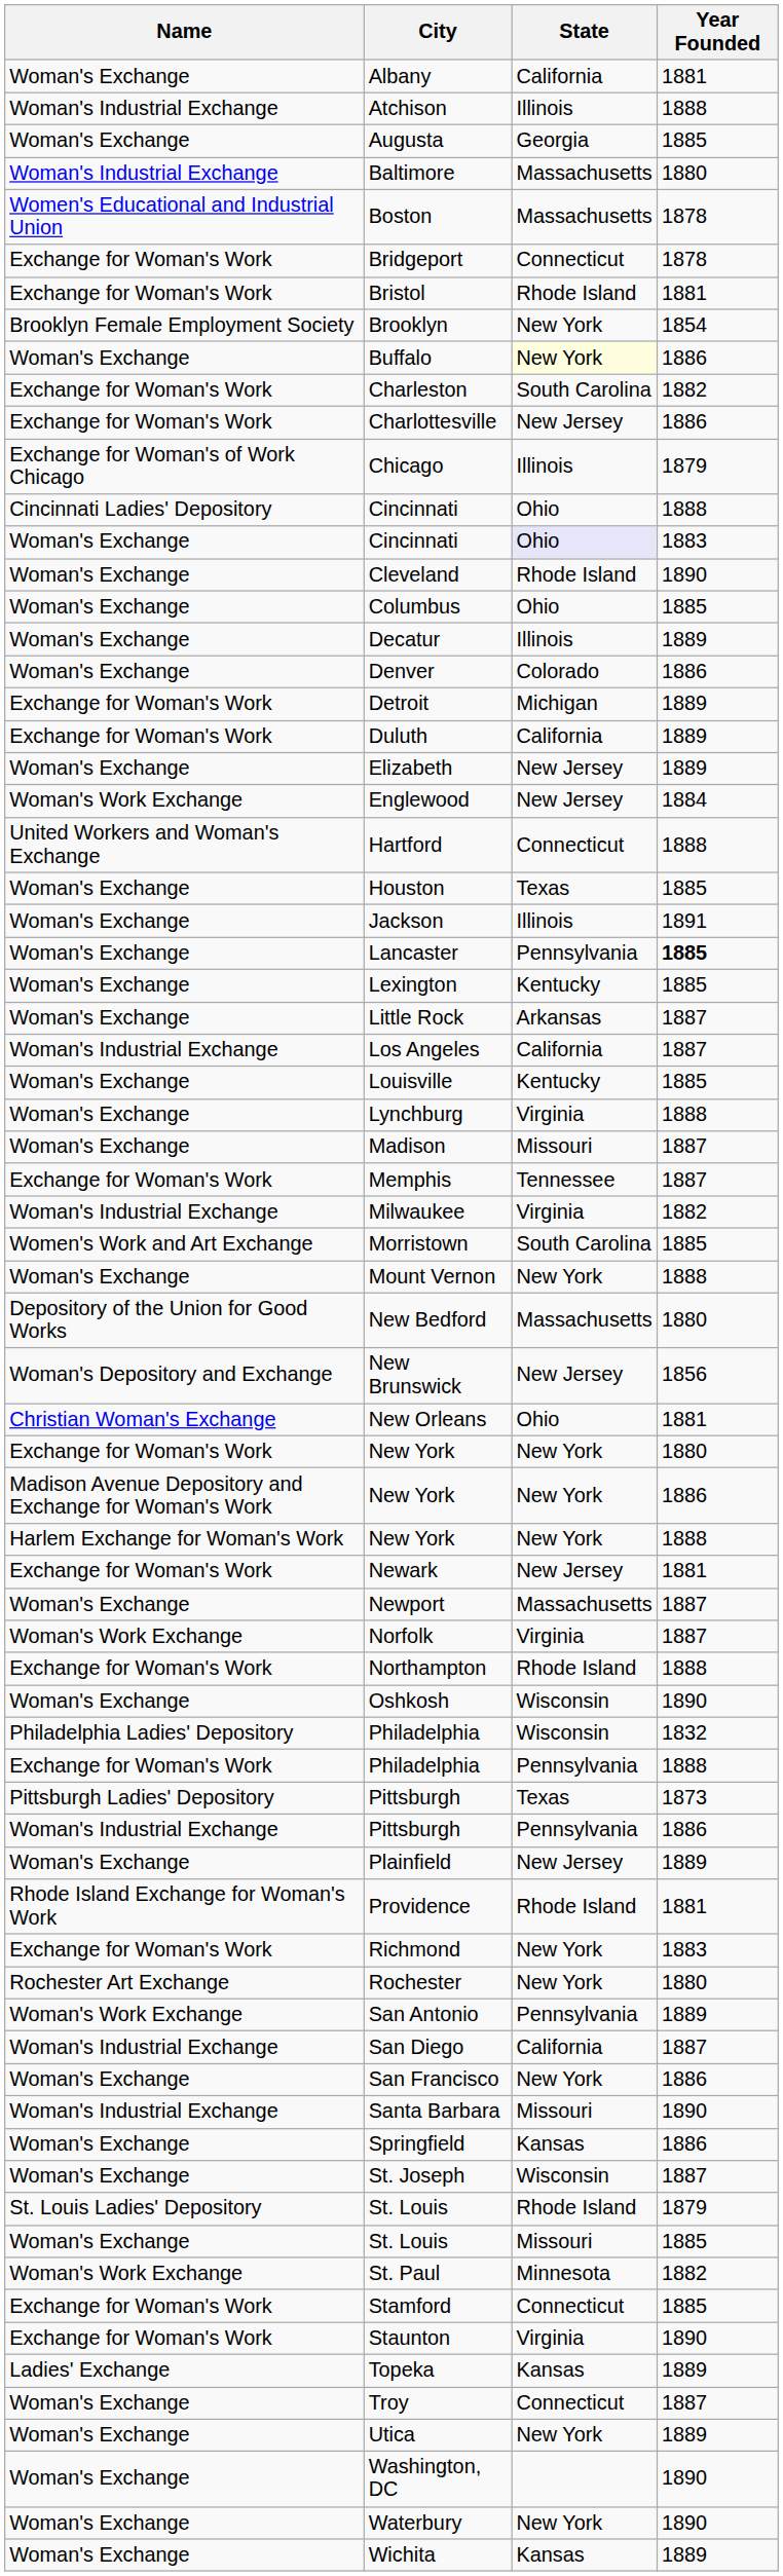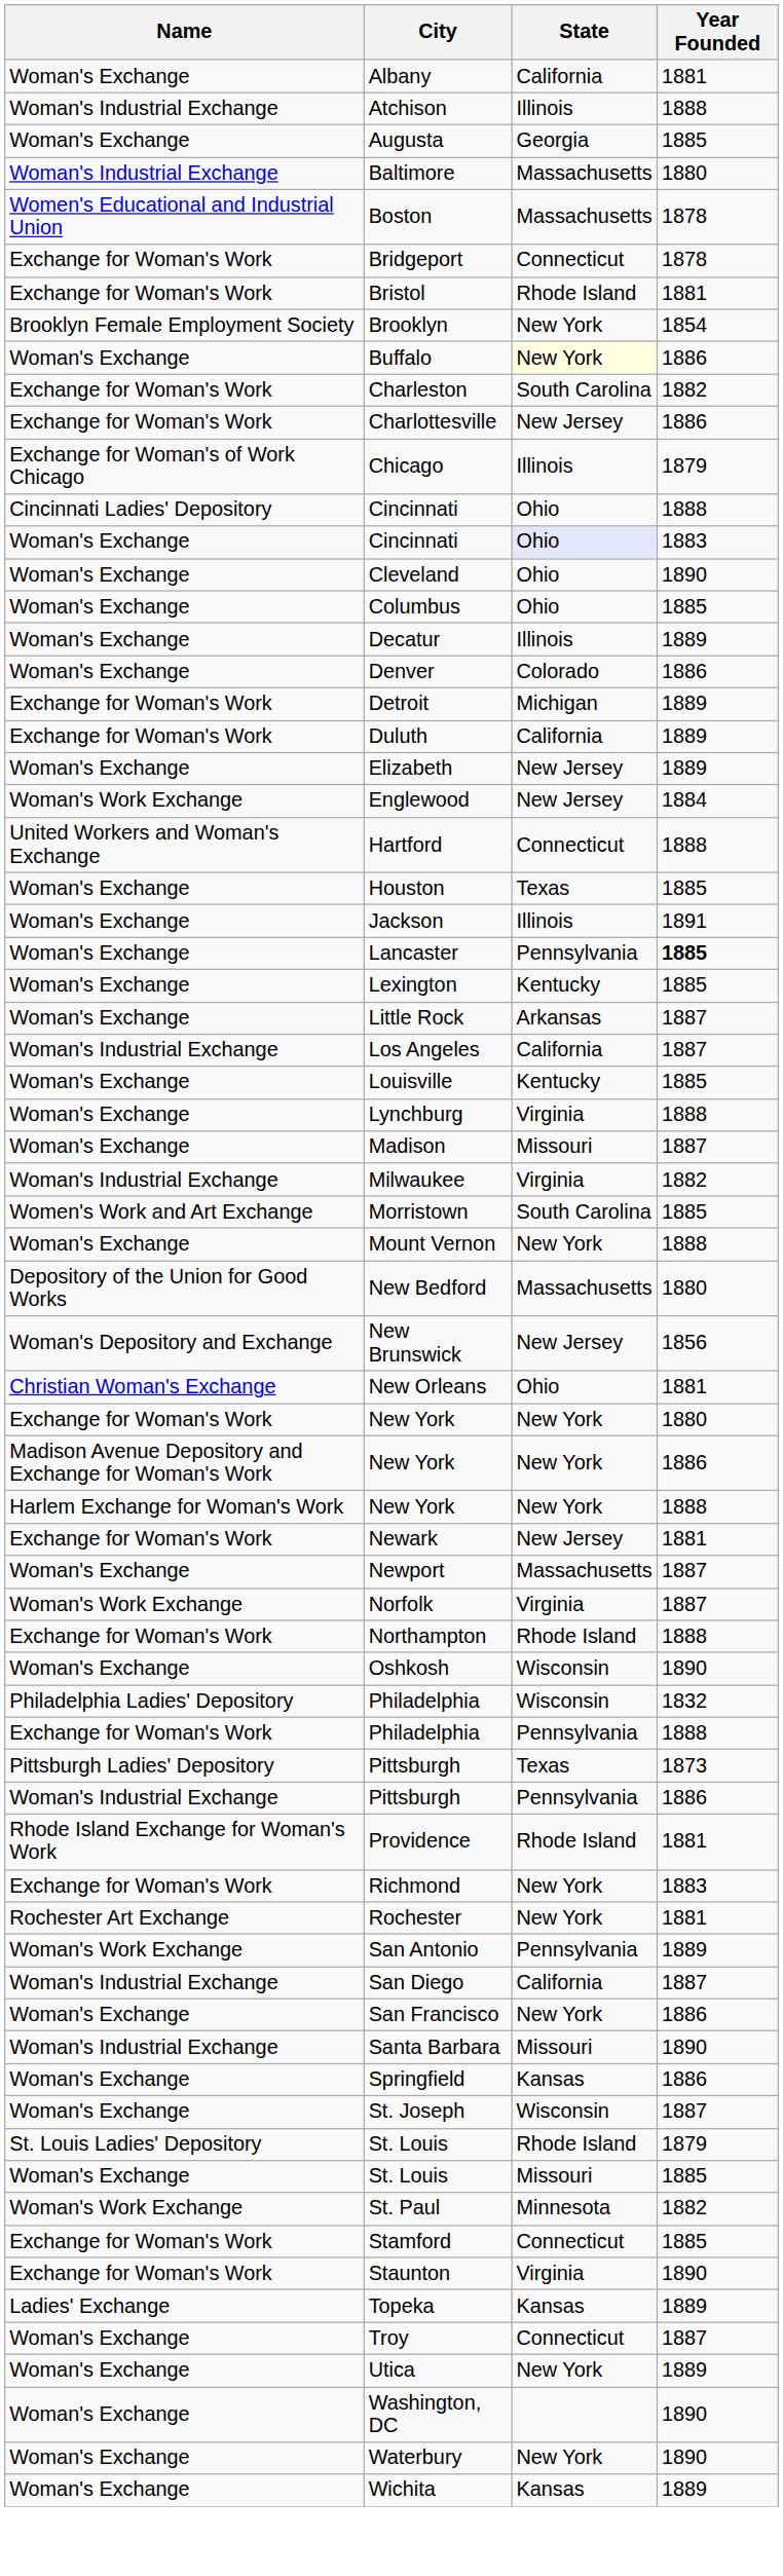 <table class="wikitable sortable">
 <tr>
 <th>Name</th>
 <th>City</th>
 <th>State</th>
 <th>Year Founded</th>
 </tr>
 <tr>
 <td>Woman's Exchange</td>
 <td>Albany</td>
 <td>California</td>
 <td>1881</td>
 </tr>
 <tr>
 <td>Woman's Industrial Exchange</td>
 <td>Atchison</td>
 <td>Illinois</td>
 <td>1888</td>
 </tr>
 <tr>
 <td>Woman's Exchange</td>
 <td>Augusta</td>
 <td>Georgia</td>
 <td>1885</td>
 </tr>
 <tr>
 <td><a href='#'>Woman's Industrial Exchange</a></td>
 <td>Baltimore</td>
 <td>Massachusetts</td>
 <td>1880</td>
 </tr>
 <tr>
 <td><a href='#'>Women's Educational and Industrial Union</a></td>
 <td>Boston</td>
 <td>Massachusetts</td>
 <td>1878</td>
 </tr>
 <tr>
 <td>Exchange for Woman's Work</td>
 <td>Bridgeport</td>
 <td>Connecticut</td>
 <td>1878</td>
 </tr>
 <tr>
 <td>Exchange for Woman's Work</td>
 <td>Bristol</td>
 <td>Rhode Island</td>
 <td>1881</td>
 </tr>
 <tr>
 <td>Brooklyn Female Employment Society</td>
 <td>Brooklyn</td>
 <td>New York</td>
 <td>1854</td>
 </tr>
 <tr>
 <td>Woman's Exchange</td>
 <td>Buffalo</td>
 <td style="background: lightyellow;">New York</td>
 <td>1886</td>
 </tr>
 <tr>
 <td>Exchange for Woman's Work</td>
 <td>Charleston</td>
 <td>South Carolina</td>
 <td>1882</td>
 </tr>
 <tr>
 <td>Exchange for Woman's Work</td>
 <td>Charlottesville</td>
 <td>New Jersey</td>
 <td>1886</td>
 </tr>
 <tr>
 <td>Exchange for Woman's of Work Chicago</td>
 <td>Chicago</td>
 <td>Illinois</td>
 <td>1879</td>
 </tr>
 <tr>
 <td>Cincinnati Ladies' Depository</td>
 <td>Cincinnati</td>
 <td>Ohio</td>
 <td>1888</td>
 </tr>
 <tr>
 <td>Woman's Exchange</td>
 <td>Cincinnati</td>
 <td style="background: lavender;">Ohio</td>
 <td>1883</td>
 </tr>
 <tr>
 <td>Woman's Exchange</td>
 <td>Cleveland</td>
-<td>Rhode Island</td>
+<td>Ohio</td>
 <td>1890</td>
 </tr>
 <tr>
 <td>Woman's Exchange</td>
 <td>Columbus</td>
 <td>Ohio</td>
 <td>1885</td>
 </tr>
 <tr>
 <td>Woman's Exchange</td>
 <td>Decatur</td>
 <td>Illinois</td>
 <td>1889</td>
 </tr>
 <tr>
 <td>Woman's Exchange</td>
 <td>Denver</td>
 <td>Colorado</td>
 <td>1886</td>
 </tr>
 <tr>
 <td>Exchange for Woman's Work</td>
 <td>Detroit</td>
 <td>Michigan</td>
 <td>1889</td>
 </tr>
 <tr>
 <td>Exchange for Woman's Work</td>
 <td>Duluth</td>
 <td>California</td>
 <td>1889</td>
 </tr>
 <tr>
 <td>Woman's Exchange</td>
 <td>Elizabeth</td>
 <td>New Jersey</td>
 <td>1889</td>
 </tr>
 <tr>
 <td>Woman's Work Exchange</td>
 <td>Englewood</td>
 <td>New Jersey</td>
 <td>1884</td>
 </tr>
 <tr>
 <td>United Workers and Woman's Exchange</td>
 <td>Hartford</td>
 <td>Connecticut</td>
 <td>1888</td>
 </tr>
 <tr>
 <td>Woman's Exchange</td>
 <td>Houston</td>
 <td>Texas</td>
 <td>1885</td>
 </tr>
 <tr>
 <td>Woman's Exchange</td>
 <td>Jackson</td>
 <td>Illinois</td>
 <td>1891</td>
 </tr>
 <tr>
 <td>Woman's Exchange</td>
 <td>Lancaster</td>
 <td>Pennsylvania</td>
 <td><strong>1885</strong></td>
 </tr>
 <tr>
 <td>Woman's Exchange</td>
 <td>Lexington</td>
 <td>Kentucky</td>
 <td>1885</td>
 </tr>
 <tr>
 <td>Woman's Exchange</td>
 <td>Little Rock</td>
 <td>Arkansas</td>
 <td>1887</td>
 </tr>
 <tr>
 <td>Woman's Industrial Exchange</td>
 <td>Los Angeles</td>
 <td>California</td>
 <td>1887</td>
 </tr>
 <tr>
 <td>Woman's Exchange</td>
 <td>Louisville</td>
 <td>Kentucky</td>
 <td>1885</td>
 </tr>
 <tr>
 <td>Woman's Exchange</td>
 <td>Lynchburg</td>
 <td>Virginia</td>
 <td>1888</td>
 </tr>
 <tr>
 <td>Woman's Exchange</td>
 <td>Madison</td>
 <td>Missouri</td>
-<td>1887</td>
-</tr>
-<tr>
-<td>Exchange for Woman's Work</td>
-<td>Memphis</td>
-<td>Tennessee</td>
 <td>1887</td>
 </tr>
 <tr>
 <td>Woman's Industrial Exchange</td>
 <td>Milwaukee</td>
 <td>Virginia</td>
 <td>1882</td>
 </tr>
 <tr>
 <td>Women's Work and Art Exchange</td>
 <td>Morristown</td>
 <td>South Carolina</td>
 <td>1885</td>
 </tr>
 <tr>
 <td>Woman's Exchange</td>
 <td>Mount Vernon</td>
 <td>New York</td>
 <td>1888</td>
 </tr>
 <tr>
 <td>Depository of the Union for Good Works</td>
 <td>New Bedford</td>
 <td>Massachusetts</td>
 <td>1880</td>
 </tr>
 <tr>
 <td>Woman's Depository and Exchange</td>
 <td>New Brunswick</td>
 <td>New Jersey</td>
 <td>1856</td>
 </tr>
 <tr>
 <td><a href='#'>Christian Woman's Exchange</a></td>
 <td>New Orleans</td>
 <td>Ohio</td>
 <td>1881</td>
 </tr>
 <tr>
 <td>Exchange for Woman's Work</td>
 <td>New York</td>
 <td>New York</td>
 <td>1880</td>
 </tr>
 <tr>
 <td>Madison Avenue Depository and Exchange for Woman's Work</td>
 <td>New York</td>
 <td>New York</td>
 <td>1886</td>
 </tr>
 <tr>
 <td>Harlem Exchange for Woman's Work</td>
 <td>New York</td>
 <td>New York</td>
 <td>1888</td>
 </tr>
 <tr>
 <td>Exchange for Woman's Work</td>
 <td>Newark</td>
 <td>New Jersey</td>
 <td>1881</td>
 </tr>
 <tr>
 <td>Woman's Exchange</td>
 <td>Newport</td>
 <td>Massachusetts</td>
 <td>1887</td>
 </tr>
 <tr>
 <td>Woman's Work Exchange</td>
 <td>Norfolk</td>
 <td>Virginia</td>
 <td>1887</td>
 </tr>
 <tr>
 <td>Exchange for Woman's Work</td>
 <td>Northampton</td>
 <td>Rhode Island</td>
 <td>1888</td>
 </tr>
 <tr>
 <td>Woman's Exchange</td>
 <td>Oshkosh</td>
 <td>Wisconsin</td>
 <td>1890</td>
 </tr>
 <tr>
 <td>Philadelphia Ladies' Depository</td>
 <td>Philadelphia</td>
 <td>Wisconsin</td>
 <td>1832</td>
 </tr>
 <tr>
 <td>Exchange for Woman's Work</td>
 <td>Philadelphia</td>
 <td>Pennsylvania</td>
 <td>1888</td>
 </tr>
 <tr>
 <td>Pittsburgh Ladies' Depository</td>
 <td>Pittsburgh</td>
 <td>Texas</td>
 <td>1873</td>
 </tr>
 <tr>
 <td>Woman's Industrial Exchange</td>
 <td>Pittsburgh</td>
 <td>Pennsylvania</td>
 <td>1886</td>
 </tr>
 <tr>
-<td>Woman's Exchange</td>
-<td>Plainfield</td>
-<td>New Jersey</td>
-<td>1889</td>
-</tr>
-<tr>
 <td>Rhode Island Exchange for Woman's Work</td>
 <td>Providence</td>
 <td>Rhode Island</td>
 <td>1881</td>
 </tr>
 <tr>
 <td>Exchange for Woman's Work</td>
 <td>Richmond</td>
 <td>New York</td>
 <td>1883</td>
 </tr>
 <tr>
 <td>Rochester Art Exchange</td>
 <td>Rochester</td>
 <td>New York</td>
-<td>1880</td>
+<td>1881</td>
 </tr>
 <tr>
 <td>Woman's Work Exchange</td>
 <td>San Antonio</td>
 <td>Pennsylvania</td>
 <td>1889</td>
 </tr>
 <tr>
 <td>Woman's Industrial Exchange</td>
 <td>San Diego</td>
 <td>California</td>
 <td>1887</td>
 </tr>
 <tr>
 <td>Woman's Exchange</td>
 <td>San Francisco</td>
 <td>New York</td>
 <td>1886</td>
 </tr>
 <tr>
 <td>Woman's Industrial Exchange</td>
 <td>Santa Barbara</td>
 <td>Missouri</td>
 <td>1890</td>
 </tr>
 <tr>
 <td>Woman's Exchange</td>
 <td>Springfield</td>
 <td>Kansas</td>
 <td>1886</td>
 </tr>
 <tr>
 <td>Woman's Exchange</td>
 <td>St. Joseph</td>
 <td>Wisconsin</td>
 <td>1887</td>
 </tr>
 <tr>
 <td>St. Louis Ladies' Depository</td>
 <td>St. Louis</td>
 <td>Rhode Island</td>
 <td>1879</td>
 </tr>
 <tr>
 <td>Woman's Exchange</td>
 <td>St. Louis</td>
 <td>Missouri</td>
 <td>1885</td>
 </tr>
 <tr>
 <td>Woman's Work Exchange</td>
 <td>St. Paul</td>
 <td>Minnesota</td>
 <td>1882</td>
 </tr>
 <tr>
 <td>Exchange for Woman's Work</td>
 <td>Stamford</td>
 <td>Connecticut</td>
 <td>1885</td>
 </tr>
 <tr>
 <td>Exchange for Woman's Work</td>
 <td>Staunton</td>
 <td>Virginia</td>
 <td>1890</td>
 </tr>
 <tr>
 <td>Ladies' Exchange</td>
 <td>Topeka</td>
 <td>Kansas</td>
 <td>1889</td>
 </tr>
 <tr>
 <td>Woman's Exchange</td>
 <td>Troy</td>
 <td>Connecticut</td>
 <td>1887</td>
 </tr>
 <tr>
 <td>Woman's Exchange</td>
 <td>Utica</td>
 <td>New York</td>
 <td>1889</td>
 </tr>
 <tr>
 <td>Woman's Exchange</td>
 <td>Washington, DC</td>
 <td></td>
 <td>1890</td>
 </tr>
 <tr>
 <td>Woman's Exchange</td>
 <td>Waterbury</td>
 <td>New York</td>
 <td>1890</td>
 </tr>
 <tr>
 <td>Woman's Exchange</td>
 <td>Wichita</td>
 <td>Kansas</td>
 <td>1889</td>
 </tr>
 </table>
